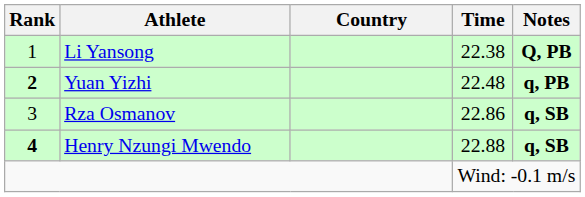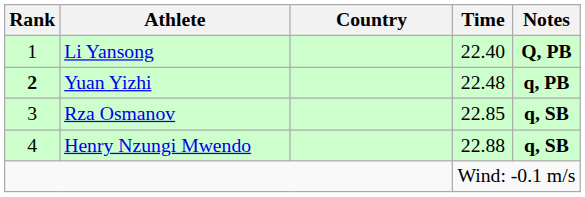 <table class="wikitable sortable" style="text-align:center">
 <tr>
 <th>Rank</th>
 <th style="width:180px">Athlete</th>
 <th style="width:125px">Country</th>
 <th>Time</th>
 <th>Notes</th>
 </tr>
 <tr style="background:#cfc;">
 <td>1</td>
 <td style="text-align:left;"><a href='#'>Li Yansong</a></td>
 <td style="text-align:left;"></td>
-<td>22.38</td>
+<td>22.40</td>
 <td><strong>Q, PB</strong></td>
 </tr>
 <tr style="background:#cfc;">
 <td><strong>2</strong></td>
 <td style="text-align:left;"><a href='#'>Yuan Yizhi</a></td>
 <td style="text-align:left;"></td>
 <td>22.48</td>
 <td><strong>q, PB</strong></td>
 </tr>
 <tr style="background:#cfc;">
 <td>3</td>
 <td style="text-align:left;"><a href='#'>Rza Osmanov</a></td>
 <td style="text-align:left;"></td>
-<td>22.86</td>
+<td>22.85</td>
 <td><strong>q, SB</strong></td>
 </tr>
 <tr style="background:#cfc;">
-<td><strong>4</strong></td>
+<td>4</td>
 <td style="text-align:left;"><a href='#'>Henry Nzungi Mwendo</a></td>
 <td style="text-align:left;"></td>
 <td>22.88</td>
 <td><strong>q, SB</strong></td>
 </tr>
 <tr class="sortbottom">
 <td colspan="3"></td>
 <td colspan="2">Wind: -0.1 m/s</td>
 </tr>
 </table>
